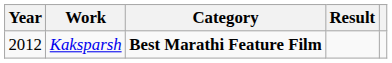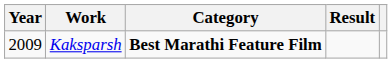 <table class="wikitable">
 <tr>
 <th>Year</th>
 <th>Work</th>
 <th>Category</th>
 <th>Result</th>
 <th></th>
 </tr>
 <tr>
-<td>2012</td>
+<td>2009</td>
 <td><em><a href='#'>Kaksparsh</a></em></td>
 <td><strong>Best Marathi Feature Film</strong></td>
 <td></td>
 <td></td>
 </tr>
 </table>
